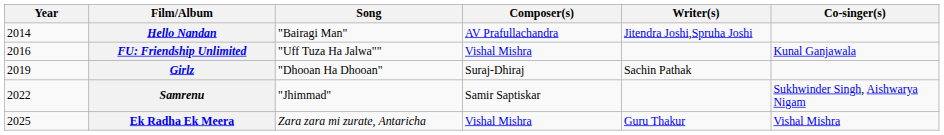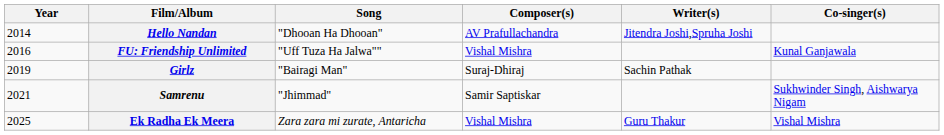 <table class="wikitable plainrowheaders" width="100%" textcolor:#000;">
 <tr>
 <th scope="col" width=9%><strong>Year</strong></th>
 <th scope="col" width=20%><strong>Film/Album</strong></th>
 <th scope="col" width=20%><strong>Song</strong></th>
 <th scope="col" width=17%><strong>Composer(s)</strong></th>
 <th scope="col" width=16%><strong>Writer(s)</strong></th>
 <th scope="col" width=18%><strong>Co-singer(s)</strong></th>
 </tr>
 <tr>
 <td>2014</td>
 <th scope="row"><strong><em><a href='#'>Hello Nandan</a></em></strong></th>
-<td>"Bairagi Man"</td>
+<td>"Dhooan Ha Dhooan"</td>
 <td><a href='#'>AV Prafullachandra</a></td>
 <td><a href='#'>Jitendra Joshi</a>,<a href='#'>Spruha Joshi</a></td>
 <td></td>
 </tr>
 <tr>
 <td>2016</td>
 <th scope="row"><strong><em><a href='#'>FU: Friendship Unlimited</a></em></strong></th>
 <td>"Uff Tuza Ha Jalwa""</td>
 <td><a href='#'>Vishal Mishra</a></td>
 <td></td>
 <td><a href='#'>Kunal Ganjawala</a></td>
 </tr>
 <tr>
 <td>2019</td>
 <th scope="row"><strong><em><a href='#'>Girlz</a></em></strong></th>
-<td>"Dhooan Ha Dhooan"</td>
+<td>"Bairagi Man"</td>
 <td>Suraj-Dhiraj</td>
 <td>Sachin Pathak</td>
 <td></td>
 </tr>
 <tr>
-<td>2022</td>
+<td>2021</td>
 <th scope=row><strong><em>Samrenu</em></strong></th>
 <td>"Jhimmad"</td>
 <td>Samir Saptiskar</td>
 <td></td>
 <td><a href='#'>Sukhwinder Singh</a>, <a href='#'>Aishwarya Nigam</a></td>
 </tr>
 <tr>
 <td>2025</td>
 <th><a href='#'>Ek Radha Ek Meera</a></th>
 <td><em>Zara zara mi zurate</em>,  <em>Antaricha</em></td>
 <td><a href='#'>Vishal Mishra</a></td>
 <td><a href='#'>Guru Thakur</a></td>
 <td><a href='#'>Vishal Mishra</a></td>
 </tr>
 </table>
